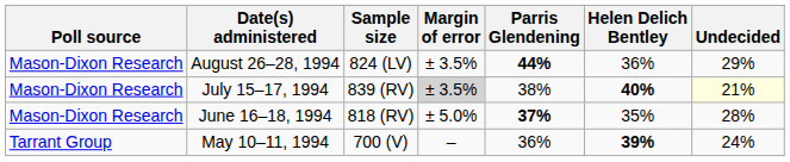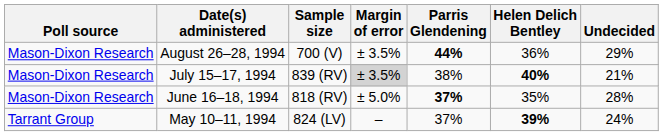 <table class="wikitable" style="font-size:90%;text-align:center;">
 <tr valign=bottom>
 <th>Poll source</th>
 <th>Date(s)<br>administered</th>
 <th>Sample<br>size</th>
 <th>Margin<br>of error</th>
 <th>Parris<br>Glendening</th>
 <th>Helen Delich<br>Bentley</th>
 <th>Undecided</th>
 </tr>
 <tr>
 <td align=left><a href='#'>Mason-Dixon Research</a></td>
 <td>August 26–28, 1994</td>
-<td>824 (LV)</td>
+<td>700 (V)</td>
 <td>± 3.5%</td>
 <td><strong>44%</strong></td>
 <td>36%</td>
 <td>29%</td>
 </tr>
 <tr>
 <td align=left><a href='#'>Mason-Dixon Research</a></td>
 <td>July 15–17, 1994</td>
 <td>839 (RV)</td>
 <td style="background: lightgrey;">± 3.5%</td>
 <td>38%</td>
 <td><strong>40%</strong></td>
-<td style="background: lightyellow;">21%</td>
+<td>21%</td>
 </tr>
 <tr>
 <td align=left><a href='#'>Mason-Dixon Research</a></td>
 <td>June 16–18, 1994</td>
 <td>818 (RV)</td>
 <td>± 5.0%</td>
 <td><strong>37%</strong></td>
 <td>35%</td>
 <td>28%</td>
 </tr>
 <tr>
 <td align=left><a href='#'>Tarrant Group</a></td>
 <td>May 10–11, 1994</td>
-<td>700 (V)</td>
+<td>824 (LV)</td>
 <td>–</td>
-<td>36%</td>
+<td>37%</td>
 <td><strong>39%</strong></td>
 <td>24%</td>
 </tr>
 </table>
